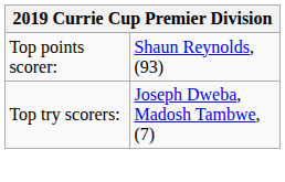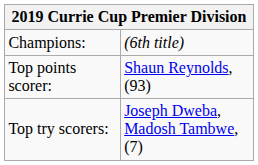 <table class="wikitable" style="text-align:left; font-size:100%; width:40%; margin:1em auto 1em auto;">
 <tr>
 <th colspan=2><strong>2019 Currie Cup Premier Division</strong></th>
+</tr>
+<tr>
+<td>Champions:</td>
+<td> <em>(6th title)</em></td>
 </tr>
 <tr>
 <td>Top points scorer:</td>
 <td><a href='#'>Shaun Reynolds</a>,  (93)</td>
 </tr>
 <tr>
 <td>Top try scorers:</td>
 <td><a href='#'>Joseph Dweba</a>,  <br> <a href='#'>Madosh Tambwe</a>,  (7)</td>
 </tr>
 </table>
